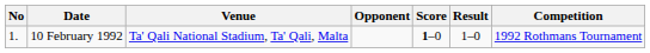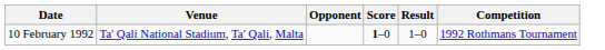 <table class="wikitable" style="font-size:85%;">
 <tr>
-<th>No</th>
 <th>Date</th>
 <th>Venue</th>
 <th>Opponent</th>
 <th>Score</th>
 <th>Result</th>
 <th>Competition</th>
 </tr>
 <tr>
-<td>1.</td>
 <td>10 February 1992</td>
 <td><a href='#'>Ta' Qali National Stadium</a>, <a href='#'>Ta' Qali</a>, <a href='#'>Malta</a></td>
 <td></td>
 <td align=center><strong>1</strong>–0</td>
 <td align=center>1–0</td>
 <td><a href='#'>1992 Rothmans Tournament</a></td>
 </tr>
 </table>
